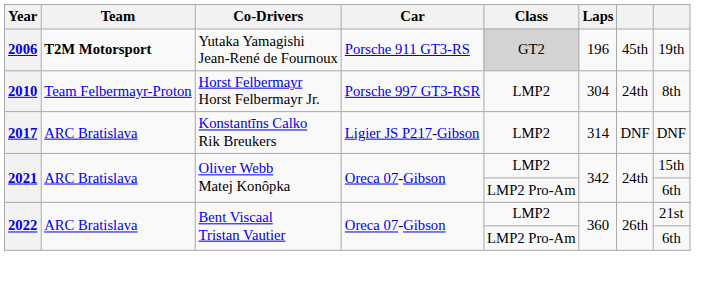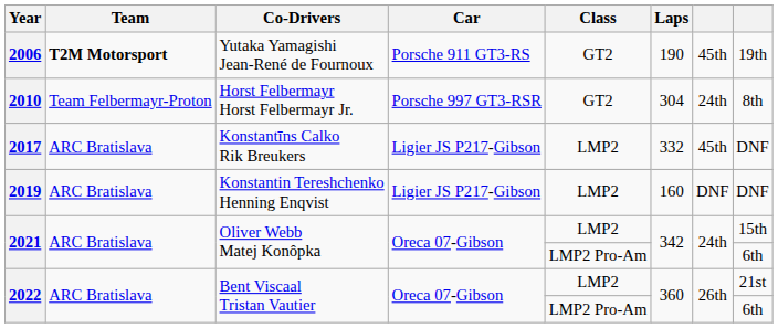 <table class="wikitable" style="text-align:center; font-size:90%">
 <tr>
 <th>Year</th>
 <th>Team</th>
 <th>Co-Drivers</th>
 <th>Car</th>
 <th>Class</th>
 <th>Laps</th>
 <th></th>
 <th></th>
 </tr>
 <tr>
 <th><a href='#'>2006</a></th>
 <td align="left"><strong> T2M Motorsport</strong></td>
 <td align="left"> Yutaka Yamagishi<br> Jean-René de Fournoux</td>
 <td align="left"><a href='#'>Porsche 911 GT3-RS</a></td>
-<td style="background: lightgrey;">GT2</td>
-<td>196</td>
+<td>GT2</td>
+<td>190</td>
 <td>45th</td>
 <td>19th</td>
 </tr>
 <tr>
 <th><a href='#'>2010</a></th>
 <td align="left"> <a href='#'>Team Felbermayr-Proton</a></td>
 <td align="left"> <a href='#'>Horst Felbermayr</a><br> Horst Felbermayr Jr.</td>
 <td align="left"><a href='#'>Porsche 997 GT3-RSR</a></td>
-<td>LMP2</td>
+<td>GT2</td>
 <td>304</td>
 <td>24th</td>
 <td>8th</td>
 </tr>
 <tr>
 <th><a href='#'>2017</a></th>
 <td align="left"> <a href='#'>ARC Bratislava</a></td>
 <td align="left"> <a href='#'>Konstantīns Calko</a><br> Rik Breukers</td>
 <td align="left"><a href='#'>Ligier JS P217</a>-<a href='#'>Gibson</a></td>
 <td>LMP2</td>
-<td>314</td>
+<td>332</td>
+<td>45th</td>
+<td>DNF</td>
+</tr>
+<tr>
+<th><a href='#'>2019</a></th>
+<td align="left"> <a href='#'>ARC Bratislava</a></td>
+<td align="left"> <a href='#'>Konstantin Tereshchenko</a><br> Henning Enqvist</td>
+<td align="left"><a href='#'>Ligier JS P217</a>-<a href='#'>Gibson</a></td>
+<td>LMP2</td>
+<td>160</td>
 <td>DNF</td>
 <td>DNF</td>
 </tr>
 <tr>
 <th rowspan=2><a href='#'>2021</a></th>
 <td rowspan=2 align="left"> <a href='#'>ARC Bratislava</a></td>
 <td rowspan=2 align="left"> <a href='#'>Oliver Webb</a><br> Matej Konôpka</td>
 <td rowspan=2 align="left"><a href='#'>Oreca 07</a>-<a href='#'>Gibson</a></td>
 <td>LMP2</td>
 <td rowspan=2>342</td>
 <td rowspan=2>24th</td>
 <td>15th</td>
 </tr>
 <tr>
 <td>LMP2 Pro-Am</td>
 <td>6th</td>
 </tr>
 <tr>
 <th rowspan=2><a href='#'>2022</a></th>
 <td rowspan=2 align="left"> <a href='#'>ARC Bratislava</a></td>
 <td rowspan=2 align="left"> <a href='#'>Bent Viscaal</a><br> <a href='#'>Tristan Vautier</a></td>
 <td rowspan=2 align="left"><a href='#'>Oreca 07</a>-<a href='#'>Gibson</a></td>
 <td>LMP2</td>
 <td rowspan=2>360</td>
 <td rowspan=2>26th</td>
 <td>21st</td>
 </tr>
 <tr>
 <td>LMP2 Pro-Am</td>
 <td>6th</td>
 </tr>
 </table>
